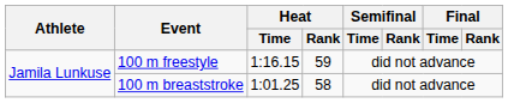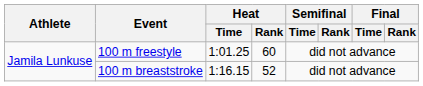 <table class=wikitable style="font-size:90%">
 <tr>
 <th rowspan="2">Athlete</th>
 <th rowspan="2">Event</th>
 <th colspan="2">Heat</th>
 <th colspan="2">Semifinal</th>
 <th colspan="2">Final</th>
 </tr>
 <tr style="font-size:95%">
 <th>Time</th>
 <th>Rank</th>
 <th>Time</th>
 <th>Rank</th>
 <th>Time</th>
 <th>Rank</th>
 </tr>
 <tr align=center>
 <td align=left rowspan=2><a href='#'>Jamila Lunkuse</a></td>
 <td align=left><a href='#'>100 m freestyle</a></td>
-<td>1:16.15</td>
-<td>59</td>
+<td>1:01.25</td>
+<td>60</td>
 <td colspan=4>did not advance</td>
 </tr>
 <tr align=center>
 <td align=left><a href='#'>100 m breaststroke</a></td>
-<td>1:01.25</td>
-<td>58</td>
+<td>1:16.15</td>
+<td>52</td>
 <td colspan=4>did not advance</td>
 </tr>
 </table>
